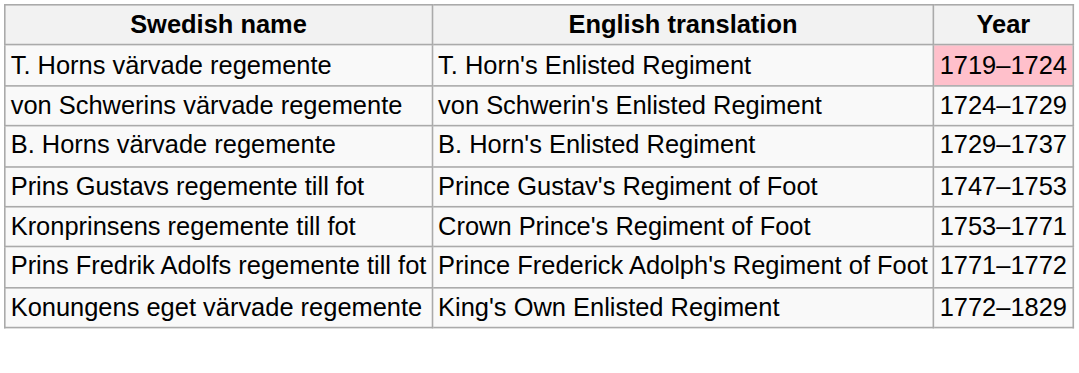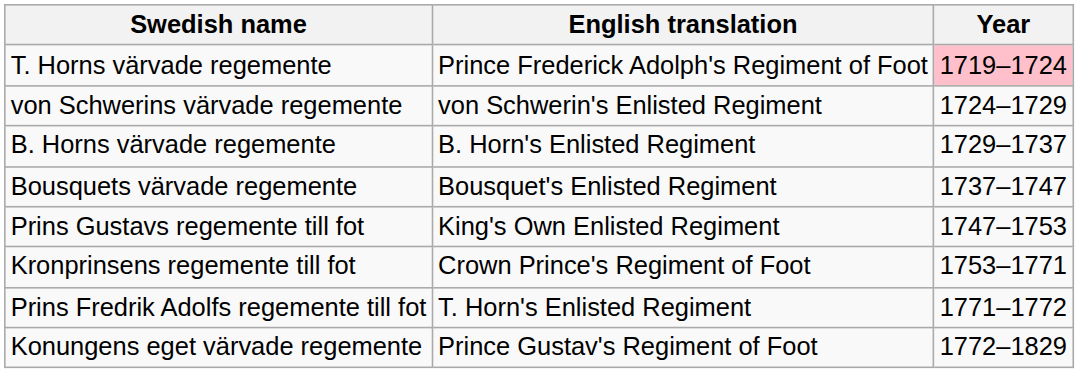 <table class="wikitable">
 <tr>
 <th>Swedish name</th>
 <th>English translation</th>
 <th>Year</th>
 </tr>
 <tr>
 <td>T. Horns värvade regemente</td>
-<td>T. Horn's Enlisted Regiment</td>
+<td>Prince Frederick Adolph's Regiment of Foot</td>
 <td style="background: pink;">1719–1724</td>
 </tr>
 <tr>
 <td>von Schwerins värvade regemente</td>
 <td>von Schwerin's Enlisted Regiment</td>
 <td>1724–1729</td>
 </tr>
 <tr>
 <td>B. Horns värvade regemente</td>
 <td>B. Horn's Enlisted Regiment</td>
 <td>1729–1737</td>
 </tr>
 <tr>
+<td>Bousquets värvade regemente</td>
+<td>Bousquet's Enlisted Regiment</td>
+<td>1737–1747</td>
+</tr>
+<tr>
 <td>Prins Gustavs regemente till fot</td>
-<td>Prince Gustav's Regiment of Foot</td>
+<td>King's Own Enlisted Regiment</td>
 <td>1747–1753</td>
 </tr>
 <tr>
 <td>Kronprinsens regemente till fot</td>
 <td>Crown Prince's Regiment of Foot</td>
 <td>1753–1771</td>
 </tr>
 <tr>
 <td>Prins Fredrik Adolfs regemente till fot</td>
-<td>Prince Frederick Adolph's Regiment of Foot</td>
+<td>T. Horn's Enlisted Regiment</td>
 <td>1771–1772</td>
 </tr>
 <tr>
 <td>Konungens eget värvade regemente</td>
-<td>King's Own Enlisted Regiment</td>
+<td>Prince Gustav's Regiment of Foot</td>
 <td>1772–1829</td>
 </tr>
 </table>
